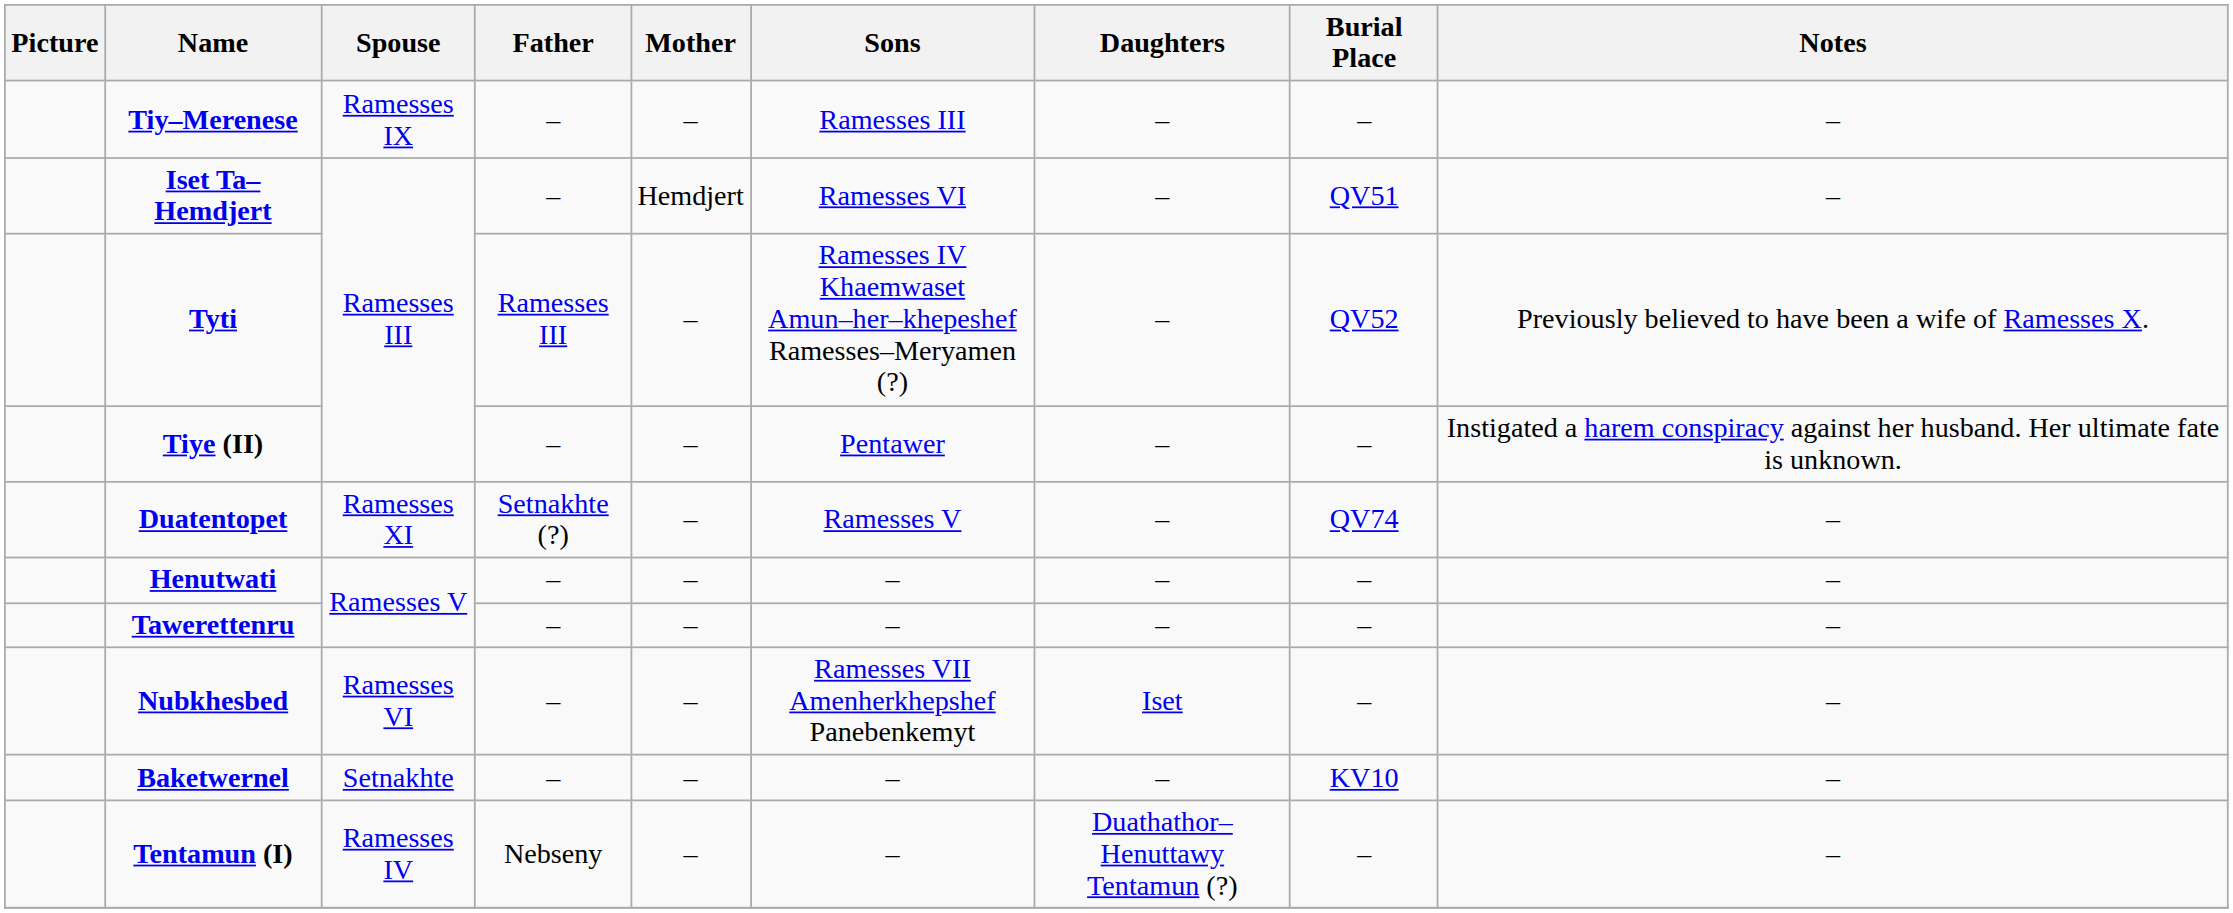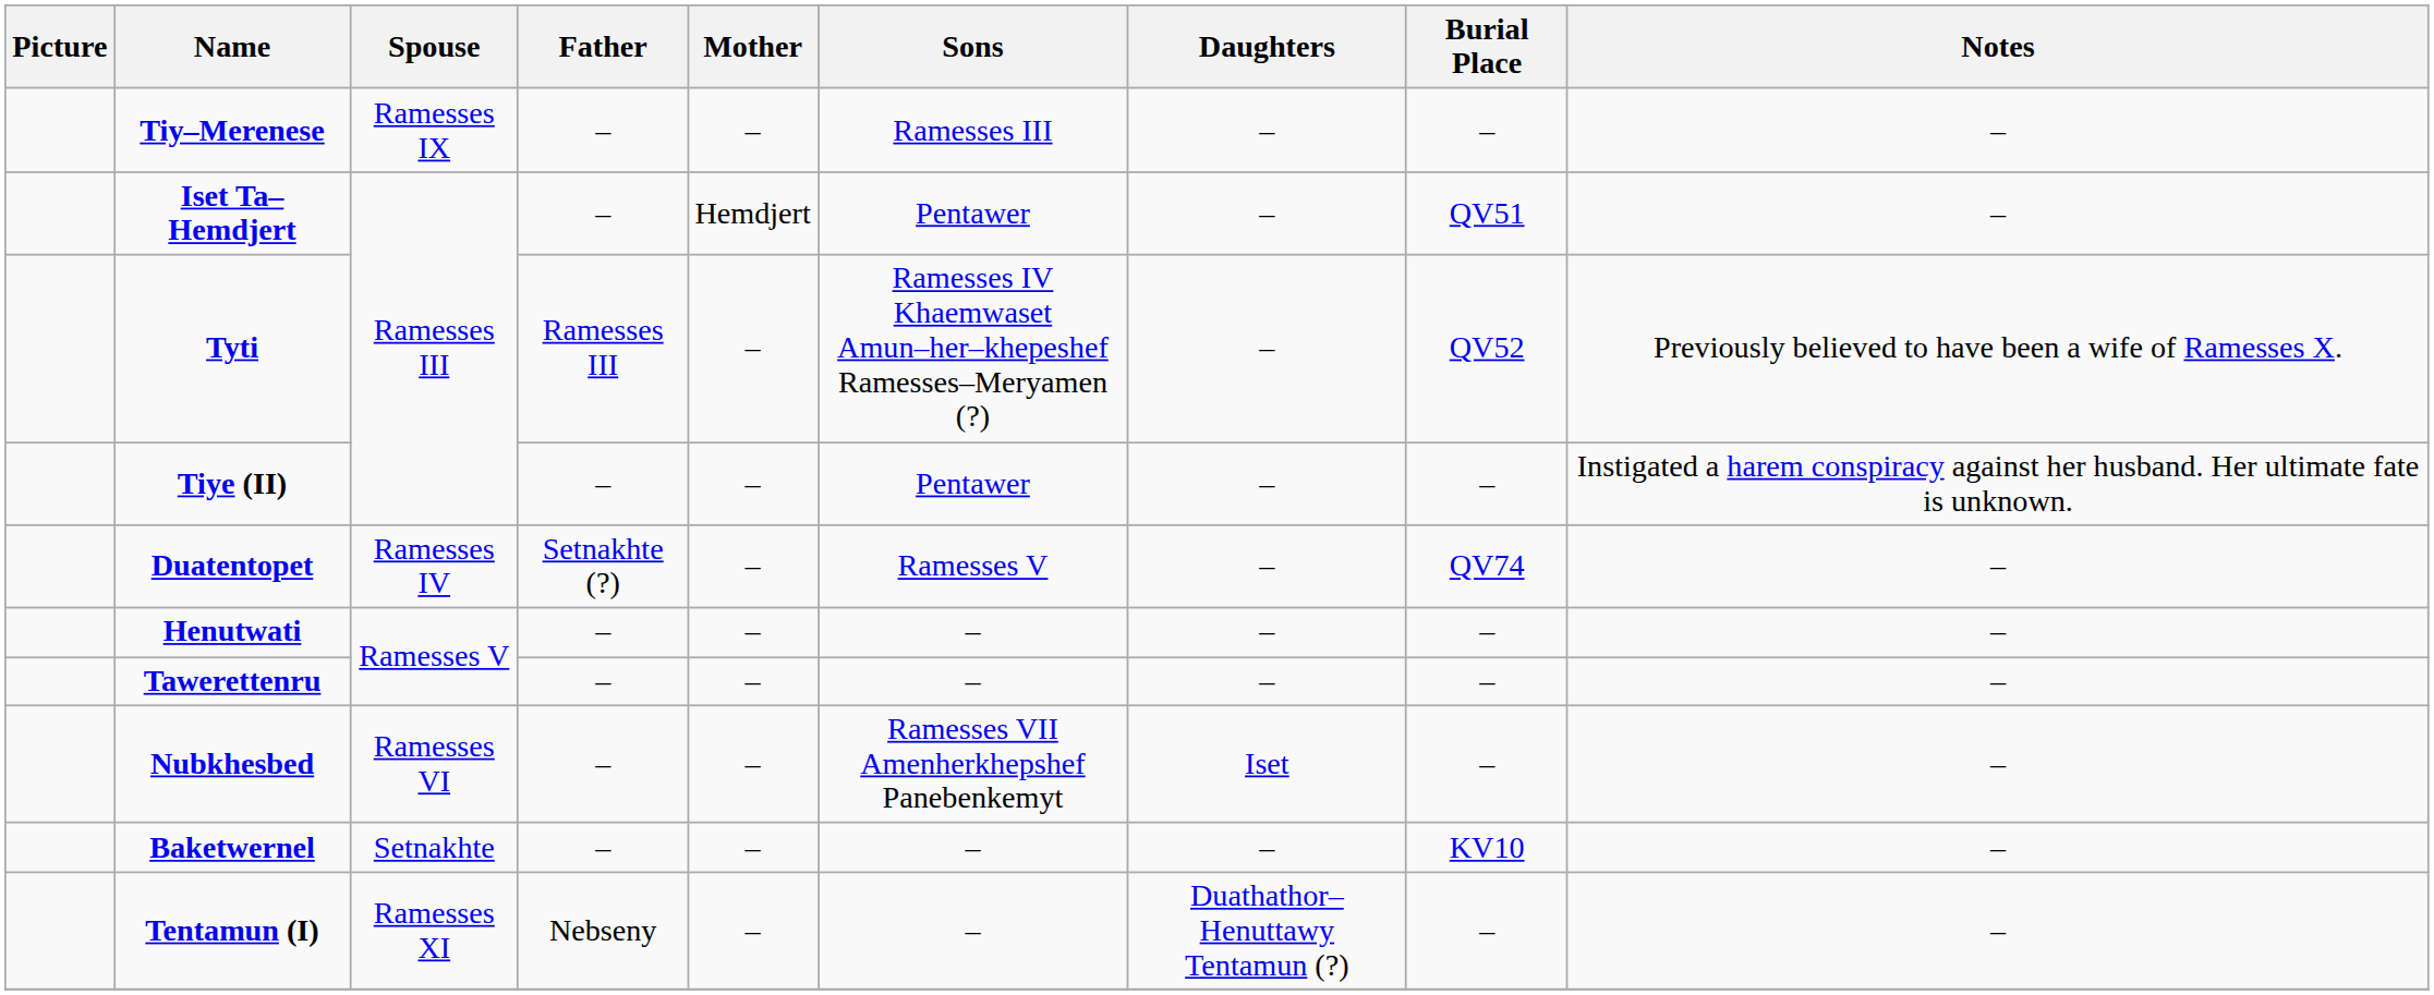 <table width=100% class="wikitable" style="text-align:center;">
 <tr>
 <th>Picture</th>
 <th>Name</th>
 <th>Spouse</th>
 <th>Father</th>
 <th>Mother</th>
 <th>Sons</th>
 <th>Daughters</th>
 <th>Burial Place</th>
 <th>Notes</th>
 </tr>
 <tr>
 <td></td>
 <td><strong><a href='#'>Tiy–Merenese</a></strong></td>
 <td><a href='#'>Ramesses IX</a></td>
 <td>–</td>
 <td>–</td>
 <td><a href='#'>Ramesses III</a></td>
 <td>–</td>
 <td>–</td>
 <td>–</td>
 </tr>
 <tr>
 <td></td>
 <td><strong><a href='#'>Iset Ta–Hemdjert</a></strong></td>
 <td rowspan=3><a href='#'>Ramesses III</a></td>
 <td>–</td>
 <td>Hemdjert</td>
-<td><a href='#'>Ramesses VI</a></td>
+<td><a href='#'>Pentawer</a></td>
 <td>–</td>
 <td><a href='#'>QV51</a></td>
 <td>–</td>
 </tr>
 <tr>
 <td></td>
 <td><strong><a href='#'>Tyti</a></strong></td>
 <td><a href='#'>Ramesses III</a></td>
 <td>–</td>
 <td><a href='#'>Ramesses IV</a><br><a href='#'>Khaemwaset</a><br><a href='#'>Amun–her–khepeshef</a><br>Ramesses–Meryamen (?)</td>
 <td>–</td>
 <td><a href='#'>QV52</a></td>
 <td>Previously believed to have been a wife of <a href='#'>Ramesses X</a>.</td>
 </tr>
 <tr>
 <td></td>
 <td><strong><a href='#'>Tiye</a> (II)</strong></td>
 <td>–</td>
 <td>–</td>
 <td><a href='#'>Pentawer</a></td>
 <td>–</td>
 <td>–</td>
 <td>Instigated a <a href='#'>harem conspiracy</a> against her husband. Her ultimate fate is unknown.</td>
 </tr>
 <tr>
 <td></td>
 <td><strong><a href='#'>Duatentopet</a></strong></td>
-<td><a href='#'>Ramesses XI</a></td>
+<td><a href='#'>Ramesses IV</a></td>
 <td><a href='#'>Setnakhte</a> (?)</td>
 <td>–</td>
 <td><a href='#'>Ramesses V</a></td>
 <td>–</td>
 <td><a href='#'>QV74</a></td>
 <td>–</td>
 </tr>
 <tr>
 <td></td>
 <td><strong><a href='#'>Henutwati</a></strong></td>
 <td rowspan=2><a href='#'>Ramesses V</a></td>
 <td>–</td>
 <td>–</td>
 <td>–</td>
 <td>–</td>
 <td>–</td>
 <td>–</td>
 </tr>
 <tr>
 <td></td>
 <td><strong><a href='#'>Tawerettenru</a></strong></td>
 <td>–</td>
 <td>–</td>
 <td>–</td>
 <td>–</td>
 <td>–</td>
 <td>–</td>
 </tr>
 <tr>
 <td></td>
 <td><strong><a href='#'>Nubkhesbed</a></strong></td>
 <td><a href='#'>Ramesses VI</a></td>
 <td>–</td>
 <td>–</td>
 <td><a href='#'>Ramesses VII</a><br><a href='#'>Amenherkhepshef</a><br>Panebenkemyt</td>
 <td><a href='#'>Iset</a></td>
 <td>–</td>
 <td>–</td>
 </tr>
 <tr>
 <td></td>
 <td><strong><a href='#'>Baketwernel</a></strong></td>
 <td><a href='#'>Setnakhte</a></td>
 <td>–</td>
 <td>–</td>
 <td>–</td>
 <td>–</td>
 <td><a href='#'>KV10</a></td>
 <td>–</td>
 </tr>
 <tr>
 <td></td>
 <td><strong><a href='#'>Tentamun</a> (I)</strong></td>
-<td><a href='#'>Ramesses IV</a></td>
+<td><a href='#'>Ramesses XI</a></td>
 <td>Nebseny</td>
 <td>–</td>
 <td>–</td>
 <td><a href='#'>Duathathor–Henuttawy</a><br><a href='#'>Tentamun</a> (?)</td>
 <td>–</td>
 <td>–</td>
 </tr>
 <tr>
 </tr>
 </table>
